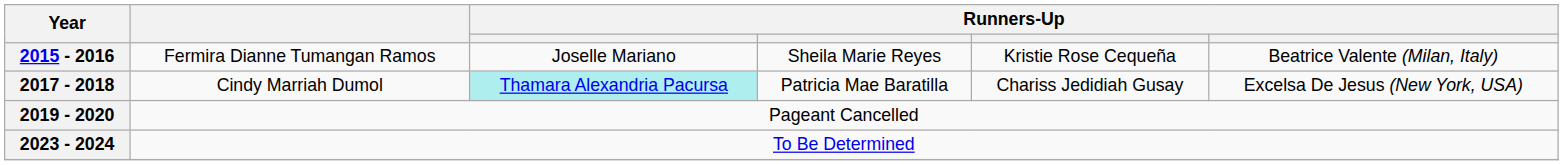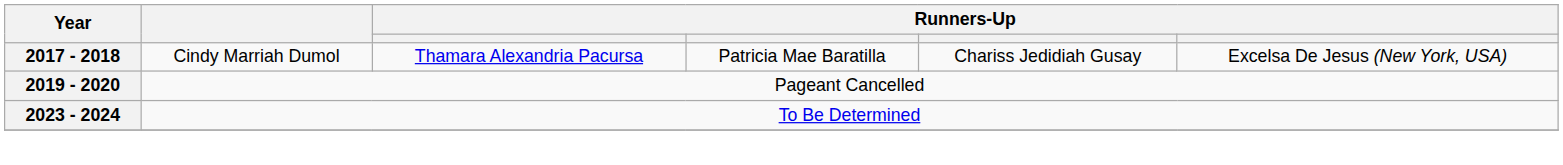 <table class="wikitable" style="text-align:center; font-size:90%; line-height:17px; width:100%;">
 <tr>
 <th rowspan="2" scope="col">Year</th>
 <th rowspan="2" scope="col"></th>
 <th colspan="4" scope="col">Runners-Up</th>
 </tr>
 <tr>
 <th scope="col"></th>
 <th scope="col"></th>
 <th scope="col"></th>
 <th scope="col"></th>
 </tr>
 <tr>
-<th><a href='#'>2015</a> - 2016</th>
-<td>Fermira Dianne Tumangan Ramos</td>
-<td>Joselle Mariano</td>
-<td>Sheila Marie Reyes</td>
-<td>Kristie Rose Cequeña</td>
-<td>Beatrice Valente <em>(Milan, Italy)</em></td>
-</tr>
-<tr>
 <th>2017 - 2018</th>
 <td>Cindy Marriah Dumol</td>
-<td style="background: paleturquoise;"><a href='#'>Thamara Alexandria Pacursa</a></td>
+<td><a href='#'>Thamara Alexandria Pacursa</a></td>
 <td>Patricia Mae Baratilla</td>
 <td>Chariss Jedidiah Gusay</td>
 <td>Excelsa De Jesus <em>(New York, USA)</em></td>
 </tr>
 <tr>
 <th>2019 - 2020</th>
 <td colspan="5" align="center">Pageant Cancelled</td>
 </tr>
 <tr>
 <th>2023 - 2024</th>
 <td colspan="5"><a href='#'>To Be Determined</a></td>
 </tr>
 <tr>
 </tr>
 </table>
